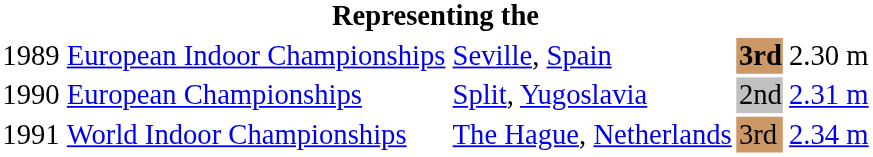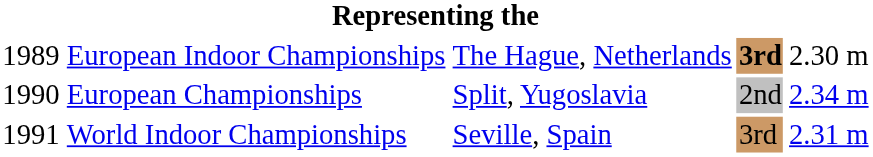 <table>
 <tr>
 <th colspan="6">Representing the </th>
 </tr>
 <tr>
 <td>1989</td>
 <td><a href='#'>European Indoor Championships</a></td>
-<td><a href='#'>Seville</a>, <a href='#'>Spain</a></td>
+<td><a href='#'>The Hague</a>, <a href='#'>Netherlands</a></td>
 <td bgcolor="cc9966"><strong>3rd</strong></td>
 <td>2.30 m</td>
 </tr>
 <tr>
 <td>1990</td>
 <td><a href='#'>European Championships</a></td>
 <td><a href='#'>Split</a>, <a href='#'>Yugoslavia</a></td>
 <td bgcolor=silver>2nd</td>
-<td><a href='#'>2.31 m</a></td>
+<td><a href='#'>2.34 m</a></td>
 </tr>
 <tr>
 <td>1991</td>
 <td><a href='#'>World Indoor Championships</a></td>
-<td><a href='#'>The Hague</a>, <a href='#'>Netherlands</a></td>
+<td><a href='#'>Seville</a>, <a href='#'>Spain</a></td>
 <td bgcolor="cc9966">3rd</td>
-<td><a href='#'>2.34 m</a></td>
+<td><a href='#'>2.31 m</a></td>
 </tr>
 </table>
